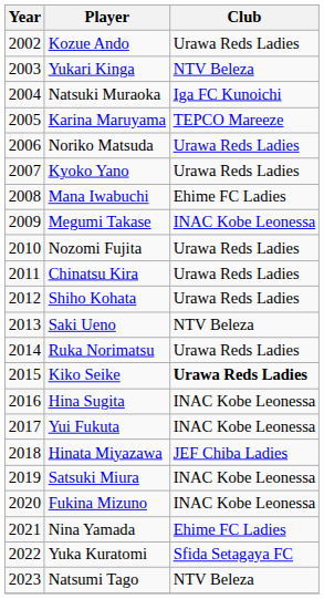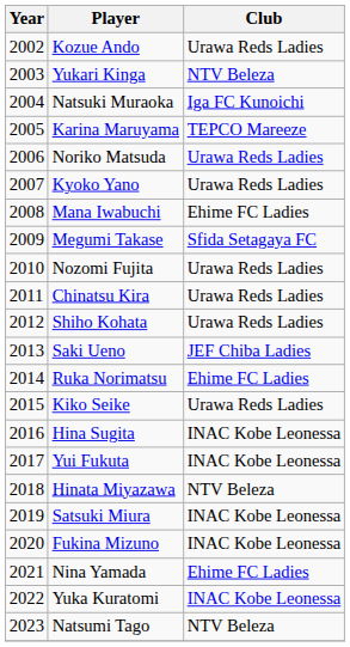 <table class="wikitable">
 <tr>
 <th>Year</th>
 <th>Player</th>
 <th>Club</th>
 </tr>
 <tr>
 <td>2002</td>
 <td><a href='#'>Kozue Ando</a></td>
 <td>Urawa Reds Ladies</td>
 </tr>
 <tr>
 <td>2003</td>
 <td><a href='#'>Yukari Kinga</a></td>
 <td><a href='#'>NTV Beleza</a></td>
 </tr>
 <tr>
 <td>2004</td>
 <td>Natsuki Muraoka</td>
 <td><a href='#'>Iga FC Kunoichi</a></td>
 </tr>
 <tr>
 <td>2005</td>
 <td><a href='#'>Karina Maruyama</a></td>
 <td><a href='#'>TEPCO Mareeze</a></td>
 </tr>
 <tr>
 <td>2006</td>
 <td>Noriko Matsuda</td>
 <td><a href='#'>Urawa Reds Ladies</a></td>
 </tr>
 <tr>
 <td>2007</td>
 <td><a href='#'>Kyoko Yano</a></td>
 <td>Urawa Reds Ladies</td>
 </tr>
 <tr>
 <td>2008</td>
 <td><a href='#'>Mana Iwabuchi</a></td>
 <td>Ehime FC Ladies</td>
 </tr>
 <tr>
 <td>2009</td>
 <td><a href='#'>Megumi Takase</a></td>
-<td><a href='#'>INAC Kobe Leonessa</a></td>
+<td><a href='#'>Sfida Setagaya FC</a></td>
 </tr>
 <tr>
 <td>2010</td>
 <td>Nozomi Fujita</td>
 <td>Urawa Reds Ladies</td>
 </tr>
 <tr>
 <td>2011</td>
 <td><a href='#'>Chinatsu Kira</a></td>
 <td>Urawa Reds Ladies</td>
 </tr>
 <tr>
 <td>2012</td>
 <td><a href='#'>Shiho Kohata</a></td>
 <td>Urawa Reds Ladies</td>
 </tr>
 <tr>
 <td>2013</td>
 <td><a href='#'>Saki Ueno</a></td>
-<td>NTV Beleza</td>
+<td><a href='#'>JEF Chiba Ladies</a></td>
 </tr>
 <tr>
 <td>2014</td>
 <td><a href='#'>Ruka Norimatsu</a></td>
-<td>Urawa Reds Ladies</td>
+<td><a href='#'>Ehime FC Ladies</a></td>
 </tr>
 <tr>
 <td>2015</td>
 <td><a href='#'>Kiko Seike</a></td>
-<td><strong>Urawa Reds Ladies</strong></td>
+<td>Urawa Reds Ladies</td>
 </tr>
 <tr>
 <td>2016</td>
 <td><a href='#'>Hina Sugita</a></td>
 <td>INAC Kobe Leonessa</td>
 </tr>
 <tr>
 <td>2017</td>
 <td><a href='#'>Yui Fukuta</a></td>
 <td>INAC Kobe Leonessa</td>
 </tr>
 <tr>
 <td>2018</td>
 <td><a href='#'>Hinata Miyazawa</a></td>
-<td><a href='#'>JEF Chiba Ladies</a></td>
+<td>NTV Beleza</td>
 </tr>
 <tr>
 <td>2019</td>
 <td><a href='#'>Satsuki Miura</a></td>
 <td>INAC Kobe Leonessa</td>
 </tr>
 <tr>
 <td>2020</td>
 <td><a href='#'>Fukina Mizuno</a></td>
 <td>INAC Kobe Leonessa</td>
 </tr>
 <tr>
 <td>2021</td>
 <td>Nina Yamada</td>
 <td><a href='#'>Ehime FC Ladies</a></td>
 </tr>
 <tr>
 <td>2022</td>
 <td>Yuka Kuratomi</td>
-<td><a href='#'>Sfida Setagaya FC</a></td>
+<td><a href='#'>INAC Kobe Leonessa</a></td>
 </tr>
 <tr>
 <td>2023</td>
 <td>Natsumi Tago</td>
 <td>NTV Beleza</td>
 </tr>
 <tr>
 </tr>
 </table>
